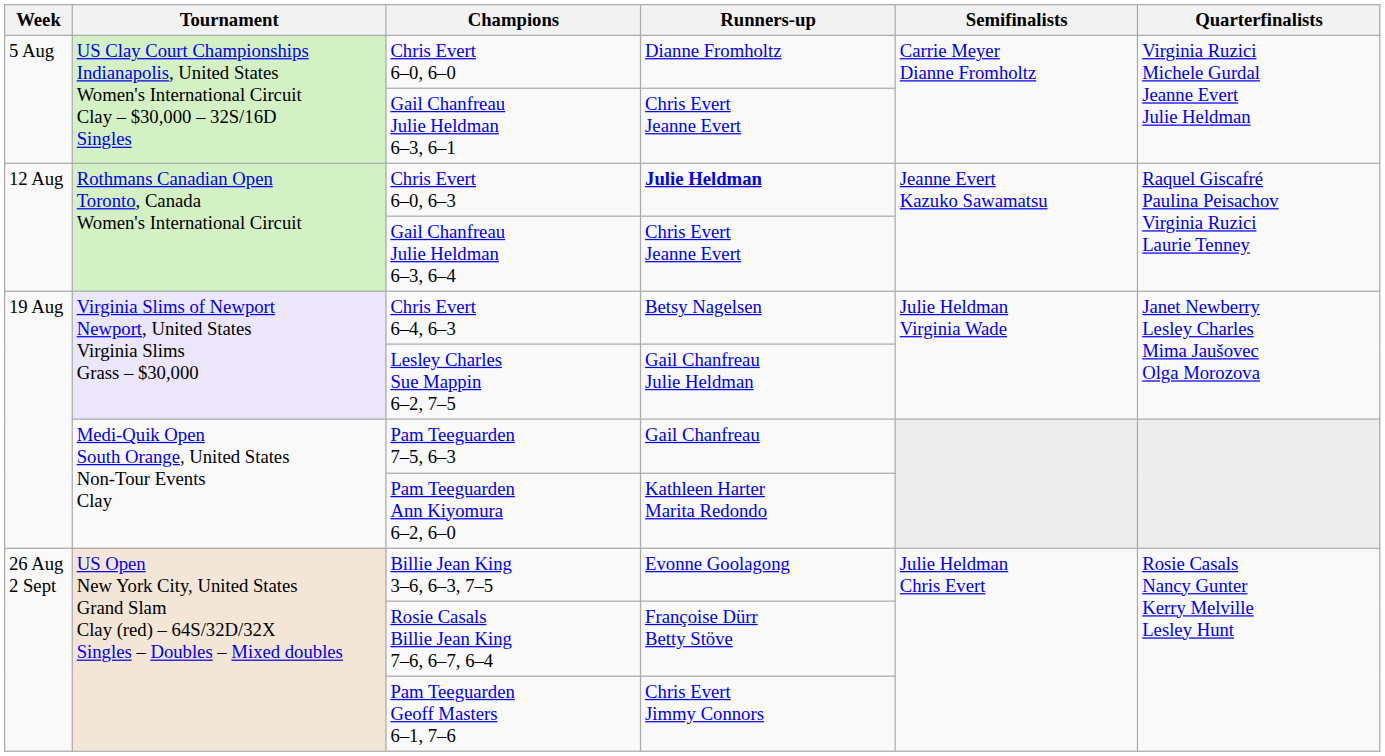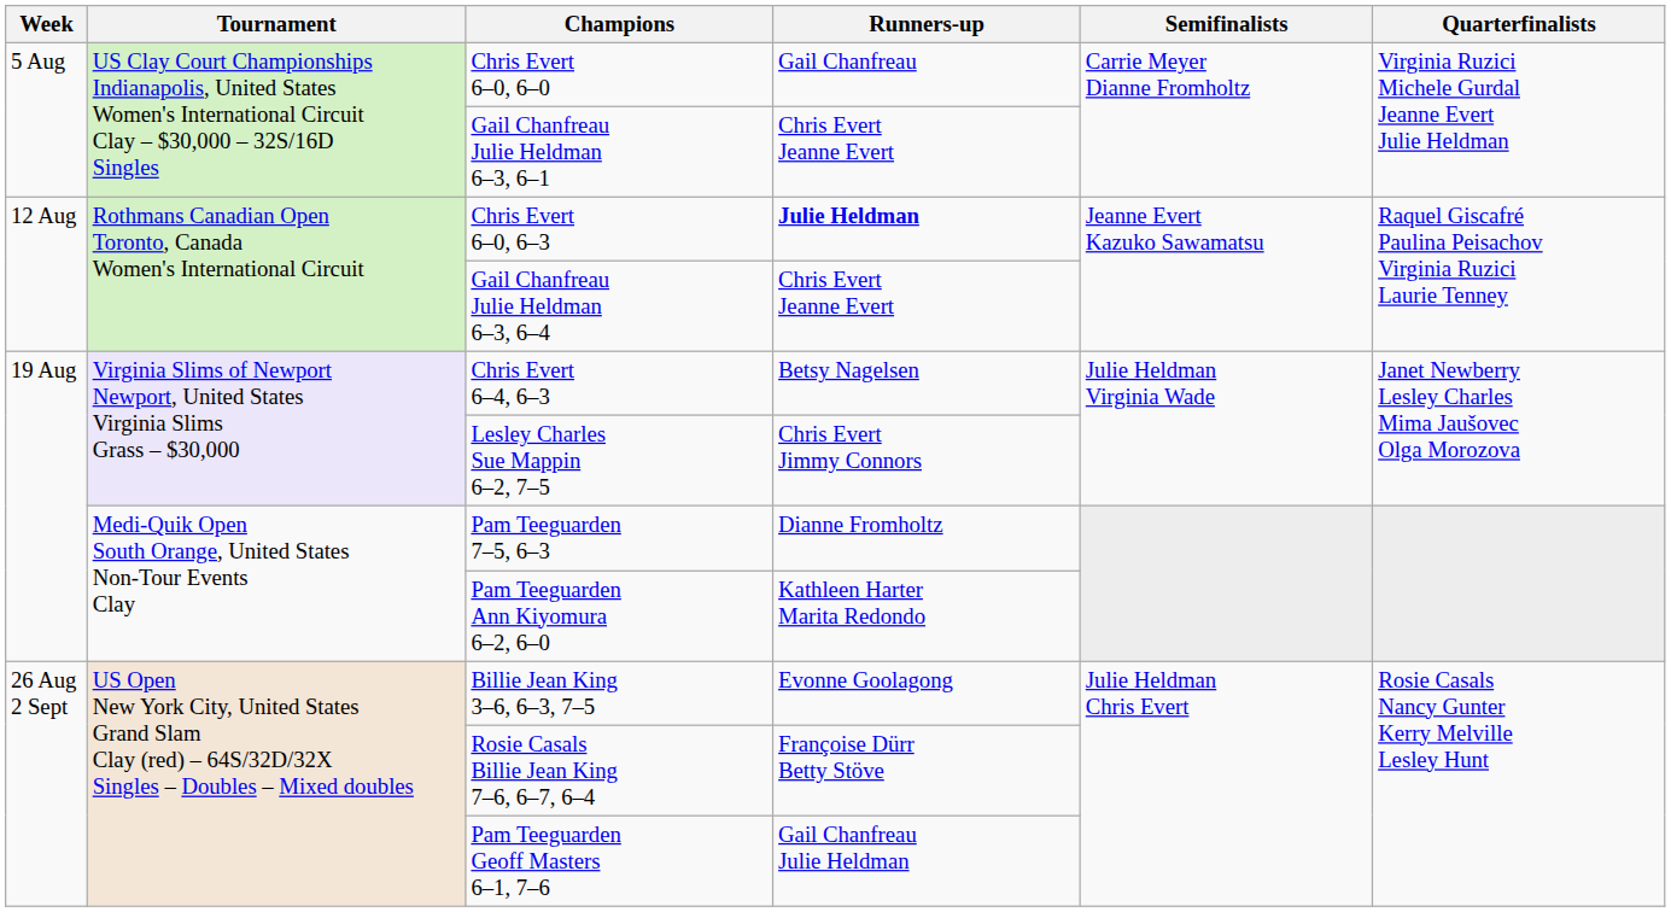 <table class=wikitable style=font-size:95%>
 <tr>
 <th style="width:48px;">Week</th>
 <th style="width:248px;">Tournament</th>
 <th style="width:200px;">Champions</th>
 <th style="width:200px;">Runners-up</th>
 <th style="width:190px;">Semifinalists</th>
 <th style="width:190px;">Quarterfinalists</th>
 </tr>
 <tr valign=top>
 <td rowspan=2>5 Aug</td>
 <td style="background:#D4F1C5;" rowspan="2"><a href='#'>US Clay Court Championships</a><br> <a href='#'>Indianapolis</a>, United States<br>Women's International Circuit<br>Clay – $30,000 – 32S/16D<br><a href='#'>Singles</a></td>
 <td> <a href='#'>Chris Evert</a><br>6–0, 6–0</td>
-<td> <a href='#'>Dianne Fromholtz</a></td>
+<td> <a href='#'>Gail Chanfreau</a></td>
 <td rowspan=2> <a href='#'>Carrie Meyer</a><br> <a href='#'>Dianne Fromholtz</a></td>
 <td rowspan=2> <a href='#'>Virginia Ruzici</a><br> <a href='#'>Michele Gurdal</a><br> <a href='#'>Jeanne Evert</a><br> <a href='#'>Julie Heldman</a></td>
 </tr>
 <tr valign=top>
 <td> <a href='#'>Gail Chanfreau</a><br>  <a href='#'>Julie Heldman</a> <br>6–3, 6–1</td>
 <td> <a href='#'>Chris Evert</a><br>  <a href='#'>Jeanne Evert</a></td>
 </tr>
 <tr valign=top>
 <td rowspan=2>12 Aug</td>
 <td style="background:#D4F1C5;" rowspan="2"><a href='#'>Rothmans Canadian Open</a><br> <a href='#'>Toronto</a>, Canada<br>Women's International Circuit</td>
 <td> <a href='#'>Chris Evert</a><br>6–0, 6–3</td>
 <td><strong> <a href='#'>Julie Heldman</a></strong></td>
 <td rowspan=2> <a href='#'>Jeanne Evert</a><br> <a href='#'>Kazuko Sawamatsu</a></td>
 <td rowspan=2> <a href='#'>Raquel Giscafré</a><br> <a href='#'>Paulina Peisachov</a><br> <a href='#'>Virginia Ruzici</a><br> <a href='#'>Laurie Tenney</a></td>
 </tr>
 <tr valign=top>
 <td> <a href='#'>Gail Chanfreau</a><br>  <a href='#'>Julie Heldman</a> <br>6–3, 6–4</td>
 <td> <a href='#'>Chris Evert</a><br>  <a href='#'>Jeanne Evert</a></td>
 </tr>
 <tr valign=top>
 <td rowspan=4>19 Aug</td>
 <td style="background:#ebe6fa;" rowspan=2><a href='#'>Virginia Slims of Newport</a><br> <a href='#'>Newport</a>, United States<br>Virginia Slims<br>Grass – $30,000</td>
 <td> <a href='#'>Chris Evert</a> <br>6–4, 6–3</td>
 <td> <a href='#'>Betsy Nagelsen</a></td>
 <td rowspan=2> <a href='#'>Julie Heldman</a><br> <a href='#'>Virginia Wade</a></td>
 <td rowspan=2> <a href='#'>Janet Newberry</a> <br> <a href='#'>Lesley Charles</a> <br> <a href='#'>Mima Jaušovec</a> <br> <a href='#'>Olga Morozova</a></td>
 </tr>
 <tr valign=top>
 <td> <a href='#'>Lesley Charles</a><br> <a href='#'>Sue Mappin</a><br>6–2, 7–5</td>
-<td> <a href='#'>Gail Chanfreau</a><br> <a href='#'>Julie Heldman</a></td>
+<td> <a href='#'>Chris Evert</a> <br>  <a href='#'>Jimmy Connors</a></td>
 </tr>
 <tr valign=top>
 <td rowspan="2"><a href='#'>Medi-Quik Open</a><br> <a href='#'>South Orange</a>, United States<br>Non-Tour Events<br>Clay</td>
 <td> <a href='#'>Pam Teeguarden</a><br>7–5, 6–3</td>
-<td> <a href='#'>Gail Chanfreau</a></td>
+<td> <a href='#'>Dianne Fromholtz</a></td>
 <td rowspan=2 style="background:#ededed;"></td>
 <td rowspan=2 style="background:#ededed;"></td>
 </tr>
 <tr valign=top>
 <td> <a href='#'>Pam Teeguarden</a><br>  <a href='#'>Ann Kiyomura</a><br>6–2, 6–0</td>
 <td> <a href='#'>Kathleen Harter</a><br> <a href='#'>Marita Redondo</a></td>
 </tr>
 <tr valign=top>
 <td rowspan=3>26 Aug <br>2 Sept</td>
 <td bgcolor=#F3E6D7 rowspan=3><a href='#'>US Open</a><br> New York City, United States<br>Grand Slam<br>Clay (red) – 64S/32D/32X<br><a href='#'>Singles</a> – <a href='#'>Doubles</a> – <a href='#'>Mixed doubles</a></td>
 <td> <a href='#'>Billie Jean King</a><br>3–6, 6–3, 7–5</td>
 <td> <a href='#'>Evonne Goolagong</a></td>
 <td rowspan=3> <a href='#'>Julie Heldman</a><br> <a href='#'>Chris Evert</a></td>
 <td rowspan=3> <a href='#'>Rosie Casals</a><br> <a href='#'>Nancy Gunter</a><br> <a href='#'>Kerry Melville</a><br> <a href='#'>Lesley Hunt</a></td>
 </tr>
 <tr valign=top>
 <td> <a href='#'>Rosie Casals</a> <br>  <a href='#'>Billie Jean King</a><br>7–6, 6–7, 6–4</td>
 <td> <a href='#'>Françoise Dürr</a><br> <a href='#'>Betty Stöve</a></td>
 </tr>
 <tr valign=top>
 <td> <a href='#'>Pam Teeguarden</a> <br>  <a href='#'>Geoff Masters</a><br>6–1, 7–6</td>
-<td> <a href='#'>Chris Evert</a> <br>  <a href='#'>Jimmy Connors</a></td>
+<td> <a href='#'>Gail Chanfreau</a><br> <a href='#'>Julie Heldman</a></td>
 </tr>
 </table>
